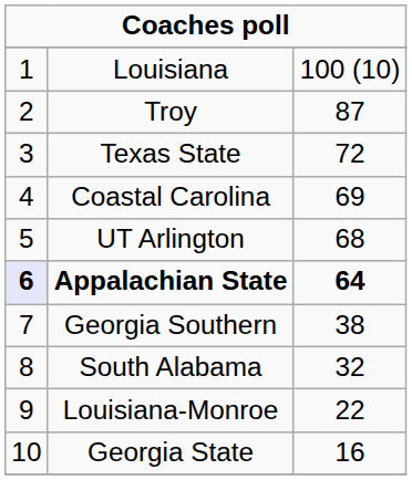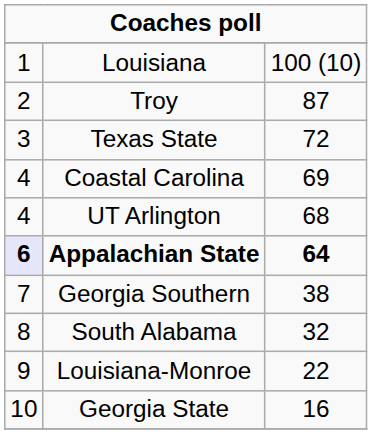 <table class="wikitable">
 <tr align="center">
 <td align="center" Colspan="3"><strong>Coaches poll</strong></td>
 </tr>
 <tr align="center">
 </tr>
 <tr align="center">
 <td>1</td>
 <td>Louisiana</td>
 <td>100 (10)</td>
 </tr>
 <tr align="center">
 <td>2</td>
 <td>Troy</td>
 <td>87</td>
 </tr>
 <tr align="center">
 <td>3</td>
 <td>Texas State</td>
 <td>72</td>
 </tr>
 <tr align="center">
 <td>4</td>
 <td>Coastal Carolina</td>
 <td>69</td>
 </tr>
 <tr align="center">
-<td>5</td>
+<td>4</td>
 <td>UT Arlington</td>
 <td>68</td>
 </tr>
 <tr align="center">
 <td style="background: lavender;"><strong>6</strong></td>
 <td><strong>Appalachian State</strong></td>
 <td><strong>64</strong></td>
 </tr>
 <tr align="center">
 <td>7</td>
 <td>Georgia Southern</td>
 <td>38</td>
 </tr>
 <tr align="center">
 <td>8</td>
 <td>South Alabama</td>
 <td>32</td>
 </tr>
 <tr align="center">
 <td>9</td>
 <td>Louisiana-Monroe</td>
 <td>22</td>
 </tr>
 <tr align="center">
 <td>10</td>
 <td>Georgia State</td>
 <td>16</td>
 </tr>
 <tr align="center">
 </tr>
 </table>
